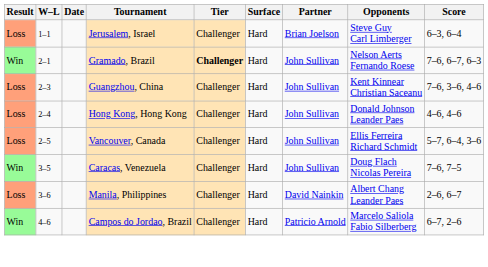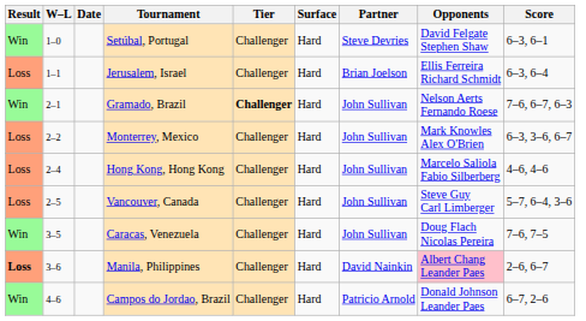 <table class="sortable wikitable">
 <tr>
 <th>Result</th>
 <th class="unsortable">W–L</th>
 <th>Date</th>
 <th>Tournament</th>
 <th>Tier</th>
 <th>Surface</th>
 <th>Partner</th>
 <th>Opponents</th>
 <th class="unsortable">Score</th>
 </tr>
 <tr>
+<td style="background:#98fb98;">Win</td>
+<td><small>1–0</small></td>
+<td></td>
+<td style="background:moccasin;"><a href='#'>Setúbal</a>, Portugal</td>
+<td style="background:moccasin;">Challenger</td>
+<td>Hard</td>
+<td> <a href='#'>Steve Devries</a></td>
+<td> <a href='#'>David Felgate</a> <br>  <a href='#'>Stephen Shaw</a></td>
+<td>6–3, 6–1</td>
+</tr>
+<tr>
 <td style="background:#ffa07a;">Loss</td>
 <td><small>1–1</small></td>
 <td></td>
 <td style="background:moccasin;"><a href='#'>Jerusalem</a>, Israel</td>
 <td style="background:moccasin;">Challenger</td>
 <td>Hard</td>
 <td> <a href='#'>Brian Joelson</a></td>
-<td> <a href='#'>Steve Guy</a> <br>  <a href='#'>Carl Limberger</a></td>
+<td> <a href='#'>Ellis Ferreira</a> <br>  <a href='#'>Richard Schmidt</a></td>
 <td>6–3, 6–4</td>
 </tr>
 <tr>
 <td style="background:#98fb98;">Win</td>
 <td><small>2–1</small></td>
 <td></td>
 <td style="background:moccasin;"><a href='#'>Gramado</a>, Brazil</td>
 <td style="background:moccasin;"><strong>Challenger</strong></td>
 <td>Hard</td>
 <td> <a href='#'>John Sullivan</a></td>
 <td> <a href='#'>Nelson Aerts</a> <br>  <a href='#'>Fernando Roese</a></td>
 <td>7–6, 6–7, 6–3</td>
 </tr>
 <tr>
 <td style="background:#ffa07a;">Loss</td>
-<td><small>2–3</small></td>
+<td><small>2–2</small></td>
 <td></td>
-<td style="background:moccasin;"><a href='#'>Guangzhou</a>, China</td>
+<td style="background:moccasin;"><a href='#'>Monterrey</a>, Mexico</td>
 <td style="background:moccasin;">Challenger</td>
 <td>Hard</td>
 <td> <a href='#'>John Sullivan</a></td>
-<td> <a href='#'>Kent Kinnear</a> <br>  <a href='#'>Christian Saceanu</a></td>
-<td>7–6, 3–6, 4–6</td>
+<td> <a href='#'>Mark Knowles</a> <br>  <a href='#'>Alex O'Brien</a></td>
+<td>6–3, 3–6, 6–7</td>
 </tr>
 <tr>
 <td style="background:#ffa07a;">Loss</td>
 <td><small>2–4</small></td>
 <td></td>
 <td style="background:moccasin;"><a href='#'>Hong Kong</a>, Hong Kong</td>
 <td style="background:moccasin;">Challenger</td>
 <td>Hard</td>
 <td> <a href='#'>John Sullivan</a></td>
-<td> <a href='#'>Donald Johnson</a> <br>  <a href='#'>Leander Paes</a></td>
+<td> <a href='#'>Marcelo Saliola</a> <br>  <a href='#'>Fabio Silberberg</a></td>
 <td>4–6, 4–6</td>
 </tr>
 <tr>
 <td style="background:#ffa07a;">Loss</td>
 <td><small>2–5</small></td>
 <td></td>
 <td style="background:moccasin;"><a href='#'>Vancouver</a>, Canada</td>
 <td style="background:moccasin;">Challenger</td>
 <td>Hard</td>
 <td> <a href='#'>John Sullivan</a></td>
-<td> <a href='#'>Ellis Ferreira</a> <br>  <a href='#'>Richard Schmidt</a></td>
+<td> <a href='#'>Steve Guy</a> <br>  <a href='#'>Carl Limberger</a></td>
 <td>5–7, 6–4, 3–6</td>
 </tr>
 <tr>
 <td style="background:#98fb98;">Win</td>
 <td><small>3–5</small></td>
 <td></td>
 <td style="background:moccasin;"><a href='#'>Caracas</a>, Venezuela</td>
 <td style="background:moccasin;">Challenger</td>
 <td>Hard</td>
 <td> <a href='#'>John Sullivan</a></td>
 <td> <a href='#'>Doug Flach</a> <br>  <a href='#'>Nicolas Pereira</a></td>
 <td>7–6, 7–5</td>
 </tr>
 <tr>
-<td style="background:#ffa07a;">Loss</td>
+<td style="background:#ffa07a;"><strong>Loss</strong></td>
 <td><small>3–6</small></td>
 <td></td>
 <td style="background:moccasin;"><a href='#'>Manila</a>, Philippines</td>
 <td style="background:moccasin;">Challenger</td>
 <td>Hard</td>
 <td> <a href='#'>David Nainkin</a></td>
-<td> <a href='#'>Albert Chang</a> <br>  <a href='#'>Leander Paes</a></td>
+<td style="background: pink;"> <a href='#'>Albert Chang</a> <br>  <a href='#'>Leander Paes</a></td>
 <td>2–6, 6–7</td>
 </tr>
 <tr>
 <td style="background:#98fb98;">Win</td>
 <td><small>4–6</small></td>
 <td></td>
 <td style="background:moccasin;"><a href='#'>Campos do Jordao</a>, Brazil</td>
 <td style="background:moccasin;">Challenger</td>
 <td>Hard</td>
 <td> <a href='#'>Patricio Arnold</a></td>
-<td> <a href='#'>Marcelo Saliola</a> <br>  <a href='#'>Fabio Silberberg</a></td>
+<td> <a href='#'>Donald Johnson</a> <br>  <a href='#'>Leander Paes</a></td>
 <td>6–7, 2–6</td>
 </tr>
 </table>
